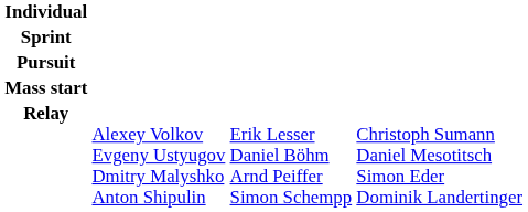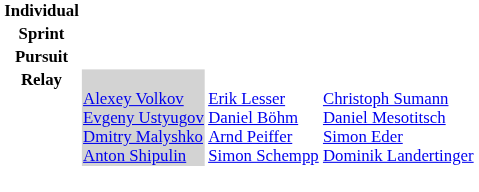 <table>
 <tr>
 <th scope="row">Individual<br></th>
 <td></td>
 <td></td>
 <td></td>
 </tr>
 <tr valign="top">
 <th scope="row">Sprint<br></th>
 <td></td>
 <td></td>
 <td></td>
 </tr>
 <tr valign="top">
 <th scope="row">Pursuit<br></th>
 <td></td>
 <td></td>
 <td></td>
 </tr>
 <tr valign="top">
-<th scope="row">Mass start<br></th>
-<td></td>
-<td></td>
-<td></td>
-</tr>
-<tr valign="top">
 <th scope="row">Relay<br></th>
-<td><br><a href='#'>Alexey Volkov</a><br><a href='#'>Evgeny Ustyugov</a><br><a href='#'>Dmitry Malyshko</a><br><a href='#'>Anton Shipulin</a></td>
+<td style="background: lightgrey;"><br><a href='#'>Alexey Volkov</a><br><a href='#'>Evgeny Ustyugov</a><br><a href='#'>Dmitry Malyshko</a><br><a href='#'>Anton Shipulin</a></td>
 <td><br><a href='#'>Erik Lesser</a><br><a href='#'>Daniel Böhm</a><br><a href='#'>Arnd Peiffer</a><br><a href='#'>Simon Schempp</a></td>
 <td><br><a href='#'>Christoph Sumann</a><br><a href='#'>Daniel Mesotitsch</a><br><a href='#'>Simon Eder</a><br><a href='#'>Dominik Landertinger</a></td>
 </tr>
 </table>
